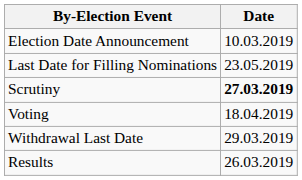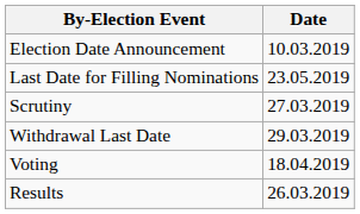 <table class="wikitable">
 <tr>
 <th>By-Election Event</th>
 <th>Date</th>
 </tr>
 <tr --->
 <td>Election Date Announcement</td>
 <td>10.03.2019</td>
 </tr>
 <tr --->
 <td>Last Date for Filling Nominations</td>
 <td>23.05.2019</td>
 </tr>
 <tr --->
 <td>Scrutiny</td>
-<td><strong>27.03.2019</strong></td>
+<td>27.03.2019</td>
+</tr>
+<tr --->
+<td>Withdrawal Last Date</td>
+<td>29.03.2019</td>
 </tr>
 <tr --->
 <td>Voting</td>
 <td>18.04.2019</td>
 </tr>
 <tr --->
-<td>Withdrawal Last Date</td>
-<td>29.03.2019</td>
-</tr>
-<tr --->
 <td>Results</td>
 <td>26.03.2019</td>
 </tr>
 </table>
